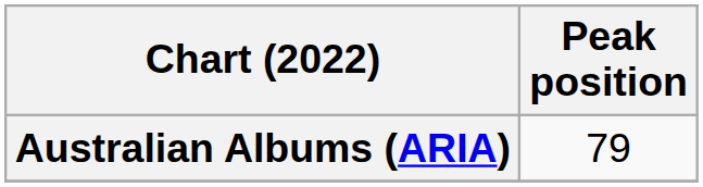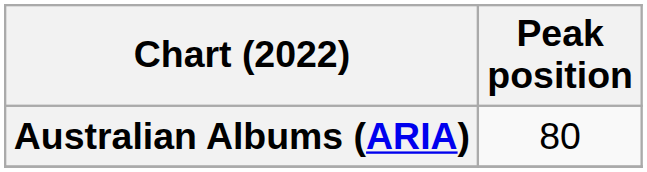 <table class="wikitable sortable plainrowheaders" style="text-align:center">
 <tr>
 <th scope="col">Chart (2022)</th>
 <th scope="col">Peak<br>position</th>
 </tr>
 <tr>
 <th scope="row">Australian Albums (<a href='#'>ARIA</a>)</th>
-<td>79</td>
+<td>80</td>
 </tr>
 <tr>
 </tr>
 <tr>
 </tr>
 <tr>
 </tr>
 <tr>
 </tr>
 <tr>
 </tr>
 <tr>
 </tr>
 <tr>
 </tr>
 <tr>
 </tr>
 <tr>
 </tr>
 <tr>
 </tr>
 <tr>
 </tr>
 <tr>
 </tr>
 </table>
